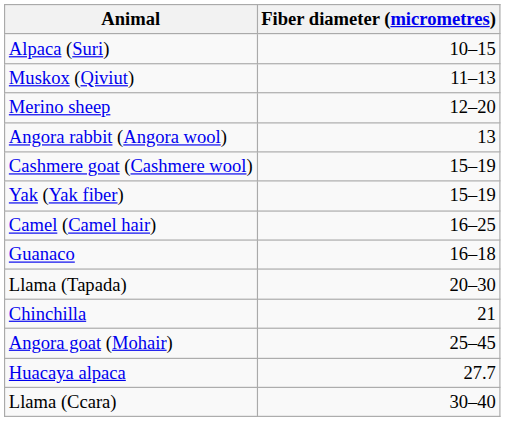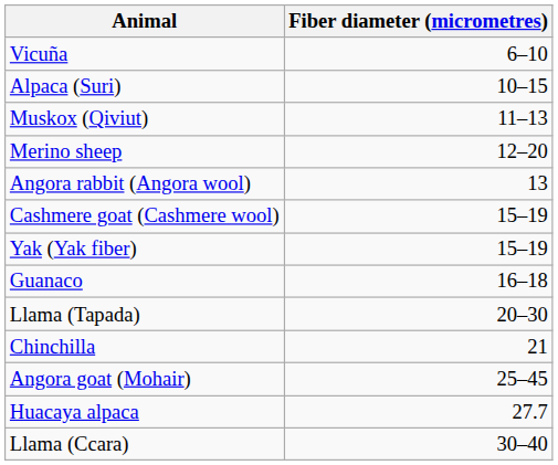 <table class="wikitable">
 <tr>
 <th>Animal</th>
 <th>Fiber diameter (<a href='#'>micrometres</a>)</th>
+</tr>
+<tr>
+<td><a href='#'>Vicuña</a></td>
+<td style="text-align:right;">6–10</td>
 </tr>
 <tr>
 <td><a href='#'>Alpaca</a> (<a href='#'>Suri</a>)</td>
 <td style="text-align:right;">10–15</td>
 </tr>
 <tr>
 <td><a href='#'>Muskox</a> (<a href='#'>Qiviut</a>)</td>
 <td style="text-align:right;">11–13</td>
 </tr>
 <tr>
 <td><a href='#'>Merino sheep</a></td>
 <td style="text-align:right;">12–20</td>
 </tr>
 <tr>
 <td><a href='#'>Angora rabbit</a> (<a href='#'>Angora wool</a>)</td>
 <td style="text-align:right;">13</td>
 </tr>
 <tr>
 <td><a href='#'>Cashmere goat</a> (<a href='#'>Cashmere wool</a>)</td>
 <td style="text-align:right;">15–19</td>
 </tr>
 <tr>
 <td><a href='#'>Yak</a> (<a href='#'>Yak fiber</a>)</td>
 <td style="text-align:right;">15–19</td>
 </tr>
 <tr>
-<td><a href='#'>Camel</a> (<a href='#'>Camel hair</a>)</td>
-<td style="text-align:right;">16–25</td>
-</tr>
-<tr>
 <td><a href='#'>Guanaco</a></td>
 <td style="text-align:right;">16–18</td>
 </tr>
 <tr>
 <td>Llama (Tapada)</td>
 <td style="text-align:right;">20–30</td>
 </tr>
 <tr>
 <td><a href='#'>Chinchilla</a></td>
 <td style="text-align:right;">21</td>
 </tr>
 <tr>
 <td><a href='#'>Angora goat</a> (<a href='#'>Mohair</a>)</td>
 <td style="text-align:right;">25–45</td>
 </tr>
 <tr>
 <td><a href='#'>Huacaya alpaca</a></td>
 <td style="text-align:right;">27.7</td>
 </tr>
 <tr>
 <td>Llama (Ccara)</td>
 <td style="text-align:right;">30–40</td>
 </tr>
 </table>
